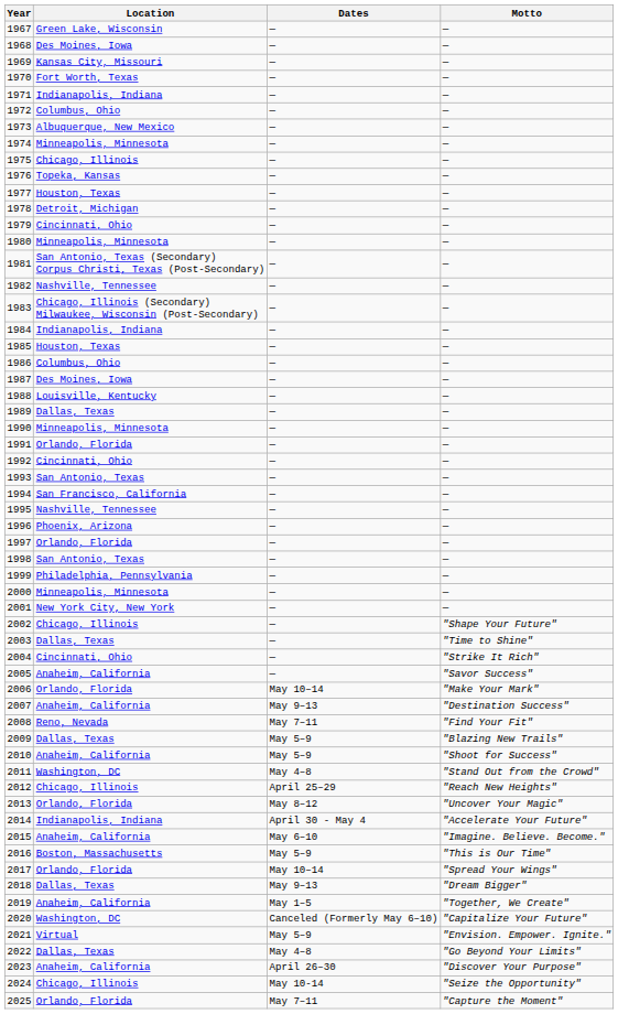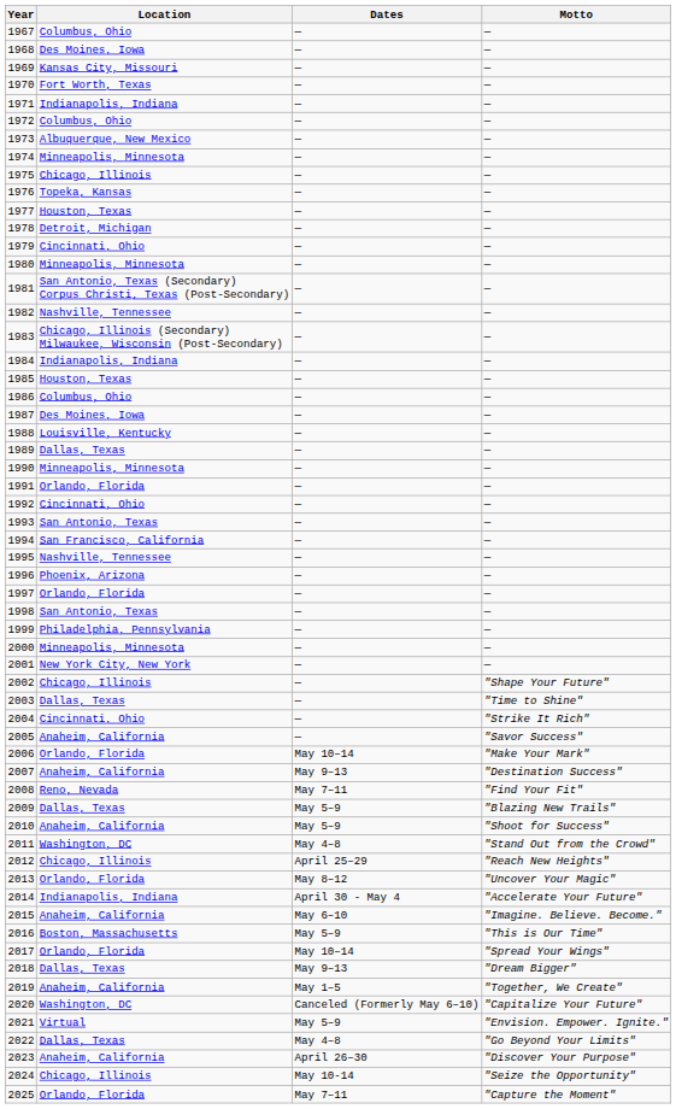 <table class="wikitable">
 <tr>
 <th>Year</th>
 <th>Location</th>
 <th>Dates</th>
 <th>Motto</th>
 </tr>
 <tr>
 <td>1967</td>
-<td><a href='#'>Green Lake, Wisconsin</a></td>
+<td><a href='#'>Columbus, Ohio</a></td>
 <td><div> — </div></td>
 <td><div> — </div></td>
 </tr>
 <tr>
 <td>1968</td>
 <td><a href='#'>Des Moines, Iowa</a></td>
 <td><div> — </div></td>
 <td><div> — </div></td>
 </tr>
 <tr>
 <td>1969</td>
 <td><a href='#'>Kansas City, Missouri</a></td>
 <td><div> — </div></td>
 <td><div> — </div></td>
 </tr>
 <tr>
 <td>1970</td>
 <td><a href='#'>Fort Worth, Texas</a></td>
 <td><div> — </div></td>
 <td><div> — </div></td>
 </tr>
 <tr>
 <td>1971</td>
 <td><a href='#'>Indianapolis, Indiana</a></td>
 <td><div> — </div></td>
 <td><div> — </div></td>
 </tr>
 <tr>
 <td>1972</td>
 <td><a href='#'>Columbus, Ohio</a></td>
 <td><div> — </div></td>
 <td><div> — </div></td>
 </tr>
 <tr>
 <td>1973</td>
 <td><a href='#'>Albuquerque, New Mexico</a></td>
 <td><div> — </div></td>
 <td><div> — </div></td>
 </tr>
 <tr>
 <td>1974</td>
 <td><a href='#'>Minneapolis, Minnesota</a></td>
 <td><div> — </div></td>
 <td><div> — </div></td>
 </tr>
 <tr>
 <td>1975</td>
 <td><a href='#'>Chicago, Illinois</a></td>
 <td><div> — </div></td>
 <td><div> — </div></td>
 </tr>
 <tr>
 <td>1976</td>
 <td><a href='#'>Topeka, Kansas</a></td>
 <td><div> — </div></td>
 <td><div> — </div></td>
 </tr>
 <tr>
 <td>1977</td>
 <td><a href='#'>Houston, Texas</a></td>
 <td><div> — </div></td>
 <td><div> — </div></td>
 </tr>
 <tr>
 <td>1978</td>
 <td><a href='#'>Detroit, Michigan</a></td>
 <td><div> — </div></td>
 <td><div> — </div></td>
 </tr>
 <tr>
 <td>1979</td>
 <td><a href='#'>Cincinnati, Ohio</a></td>
 <td><div> — </div></td>
 <td><div> — </div></td>
 </tr>
 <tr>
 <td>1980</td>
 <td><a href='#'>Minneapolis, Minnesota</a></td>
 <td><div> — </div></td>
 <td><div> — </div></td>
 </tr>
 <tr>
 <td>1981</td>
 <td><a href='#'>San Antonio, Texas</a> (Secondary) <br> <a href='#'>Corpus Christi, Texas</a> (Post-Secondary)</td>
 <td><div> — </div></td>
 <td><div> — </div></td>
 </tr>
 <tr>
 <td>1982</td>
 <td><a href='#'>Nashville, Tennessee</a></td>
 <td><div> — </div></td>
 <td><div> — </div></td>
 </tr>
 <tr>
 <td>1983</td>
 <td><a href='#'>Chicago, Illinois</a> (Secondary) <br> <a href='#'>Milwaukee, Wisconsin</a> (Post-Secondary)</td>
 <td><div> — </div></td>
 <td><div> — </div></td>
 </tr>
 <tr>
 <td>1984</td>
 <td><a href='#'>Indianapolis, Indiana</a></td>
 <td><div> — </div></td>
 <td><div> — </div></td>
 </tr>
 <tr>
 <td>1985</td>
 <td><a href='#'>Houston, Texas</a></td>
 <td><div> — </div></td>
 <td><div> — </div></td>
 </tr>
 <tr>
 <td>1986</td>
 <td><a href='#'>Columbus, Ohio</a></td>
 <td><div> — </div></td>
 <td><div> — </div></td>
 </tr>
 <tr>
 <td>1987</td>
 <td><a href='#'>Des Moines, Iowa</a></td>
 <td><div> — </div></td>
 <td><div> — </div></td>
 </tr>
 <tr>
 <td>1988</td>
 <td><a href='#'>Louisville, Kentucky</a></td>
 <td><div> — </div></td>
 <td><div> — </div></td>
 </tr>
 <tr>
 <td>1989</td>
 <td><a href='#'>Dallas, Texas</a></td>
 <td><div> — </div></td>
 <td><div> — </div></td>
 </tr>
 <tr>
 <td>1990</td>
 <td><a href='#'>Minneapolis, Minnesota</a></td>
 <td><div> — </div></td>
 <td><div> — </div></td>
 </tr>
 <tr>
 <td>1991</td>
 <td><a href='#'>Orlando, Florida</a></td>
 <td><div> — </div></td>
 <td><div> — </div></td>
 </tr>
 <tr>
 <td>1992</td>
 <td><a href='#'>Cincinnati, Ohio</a></td>
 <td><div> — </div></td>
 <td><div> — </div></td>
 </tr>
 <tr>
 <td>1993</td>
 <td><a href='#'>San Antonio, Texas</a></td>
 <td><div> — </div></td>
 <td><div> — </div></td>
 </tr>
 <tr>
 <td>1994</td>
 <td><a href='#'>San Francisco, California</a></td>
 <td><div> — </div></td>
 <td><div> — </div></td>
 </tr>
 <tr>
 <td>1995</td>
 <td><a href='#'>Nashville, Tennessee</a></td>
 <td><div> — </div></td>
 <td><div> — </div></td>
 </tr>
 <tr>
 <td>1996</td>
 <td><a href='#'>Phoenix, Arizona</a></td>
 <td><div> — </div></td>
 <td><div> — </div></td>
 </tr>
 <tr>
 <td>1997</td>
 <td><a href='#'>Orlando, Florida</a></td>
 <td><div> — </div></td>
 <td><div> — </div></td>
 </tr>
 <tr>
 <td>1998</td>
 <td><a href='#'>San Antonio, Texas</a></td>
 <td><div> — </div></td>
 <td><div> — </div></td>
 </tr>
 <tr>
 <td>1999</td>
 <td><a href='#'>Philadelphia, Pennsylvania</a></td>
 <td><div> — </div></td>
 <td><div> — </div></td>
 </tr>
 <tr>
 <td>2000</td>
 <td><a href='#'>Minneapolis, Minnesota</a></td>
 <td><div> — </div></td>
 <td><div> — </div></td>
 </tr>
 <tr>
 <td>2001</td>
 <td><a href='#'>New York City, New York</a></td>
 <td><div> — </div></td>
 <td><div> — </div></td>
 </tr>
 <tr>
 <td>2002</td>
 <td><a href='#'>Chicago, Illinois</a></td>
 <td><div> — </div></td>
 <td><em>"Shape Your Future"</em></td>
 </tr>
 <tr>
 <td>2003</td>
 <td><a href='#'>Dallas, Texas</a></td>
 <td><div> — </div></td>
 <td><em>"Time to Shine"</em></td>
 </tr>
 <tr>
 <td>2004</td>
 <td><a href='#'>Cincinnati, Ohio</a></td>
 <td><div> — </div></td>
 <td><em>"Strike It Rich"</em></td>
 </tr>
 <tr>
 <td>2005</td>
 <td><a href='#'>Anaheim, California</a></td>
 <td><div> — </div></td>
 <td><em>"Savor Success"</em></td>
 </tr>
 <tr>
 <td>2006</td>
 <td><a href='#'>Orlando, Florida</a></td>
 <td>May 10–14</td>
 <td><em>"Make Your Mark"</em></td>
 </tr>
 <tr>
 <td>2007</td>
 <td><a href='#'>Anaheim, California</a></td>
 <td>May 9–13</td>
 <td><em>"Destination Success"</em></td>
 </tr>
 <tr>
 <td>2008</td>
 <td><a href='#'>Reno, Nevada</a></td>
 <td>May 7–11</td>
 <td><em>"Find Your Fit"</em></td>
 </tr>
 <tr>
 <td>2009</td>
 <td><a href='#'>Dallas, Texas</a></td>
 <td>May 5–9</td>
 <td><em>"Blazing New Trails"</em></td>
 </tr>
 <tr>
 <td>2010</td>
 <td><a href='#'>Anaheim, California</a></td>
 <td>May 5–9</td>
 <td><em>"Shoot for Success"</em></td>
 </tr>
 <tr>
 <td>2011</td>
 <td><a href='#'>Washington, DC</a></td>
 <td>May 4–8</td>
 <td><em>"Stand Out from the Crowd"</em></td>
 </tr>
 <tr>
 <td>2012</td>
 <td><a href='#'>Chicago, Illinois</a></td>
 <td>April 25–29</td>
 <td><em>"Reach New Heights"</em></td>
 </tr>
 <tr>
 <td>2013</td>
 <td><a href='#'>Orlando, Florida</a></td>
 <td>May 8–12</td>
 <td><em>"Uncover Your Magic"</em></td>
 </tr>
 <tr>
 <td>2014</td>
 <td><a href='#'>Indianapolis, Indiana</a></td>
 <td>April 30 - May 4</td>
 <td><em>"Accelerate Your Future"</em></td>
 </tr>
 <tr>
 <td>2015</td>
 <td><a href='#'>Anaheim, California</a></td>
 <td>May 6–10</td>
 <td><em>"Imagine. Believe. Become."</em></td>
 </tr>
 <tr>
 <td>2016</td>
 <td><a href='#'>Boston, Massachusetts</a></td>
 <td>May 5–9</td>
 <td><em>"This is Our Time"</em></td>
 </tr>
 <tr>
 <td>2017</td>
 <td><a href='#'>Orlando, Florida</a></td>
 <td>May 10–14</td>
 <td><em>"Spread Your Wings"</em></td>
 </tr>
 <tr>
 <td>2018</td>
 <td><a href='#'>Dallas, Texas</a></td>
 <td>May 9–13</td>
 <td><em>"Dream Bigger"</em></td>
 </tr>
 <tr>
 <td>2019</td>
 <td><a href='#'>Anaheim, California</a></td>
 <td>May 1–5</td>
 <td><em>"Together, We Create"</em></td>
 </tr>
 <tr>
 <td>2020</td>
 <td><a href='#'>Washington, DC</a></td>
 <td>Canceled (Formerly May 6–10)</td>
 <td><em>"Capitalize Your Future"</em></td>
 </tr>
 <tr>
 <td>2021</td>
 <td><a href='#'>Virtual</a></td>
 <td>May 5–9</td>
 <td><em>"Envision. Empower. Ignite."</em></td>
 </tr>
 <tr>
 <td>2022</td>
 <td><a href='#'>Dallas, Texas</a></td>
 <td>May 4–8</td>
 <td><em>"Go Beyond Your Limits"</em></td>
 </tr>
 <tr>
 <td>2023</td>
 <td><a href='#'>Anaheim, California</a></td>
 <td>April 26–30</td>
 <td><em>"Discover Your Purpose"</em></td>
 </tr>
 <tr>
 <td>2024</td>
 <td><a href='#'>Chicago, Illinois</a></td>
 <td>May 10-14<br></td>
 <td><em>"Seize the Opportunity"</em></td>
 </tr>
 <tr>
 <td>2025</td>
 <td><a href='#'>Orlando, Florida</a></td>
 <td>May 7–11</td>
 <td><em>"Capture the Moment"</em></td>
 </tr>
 </table>
